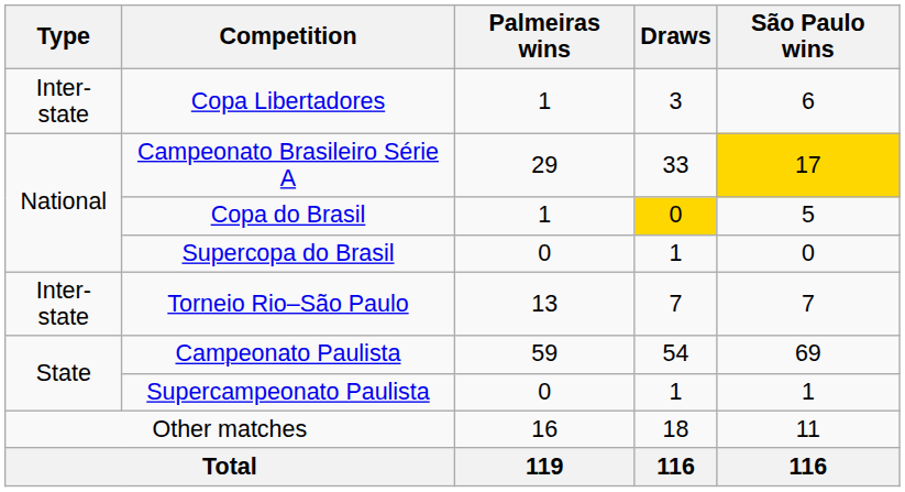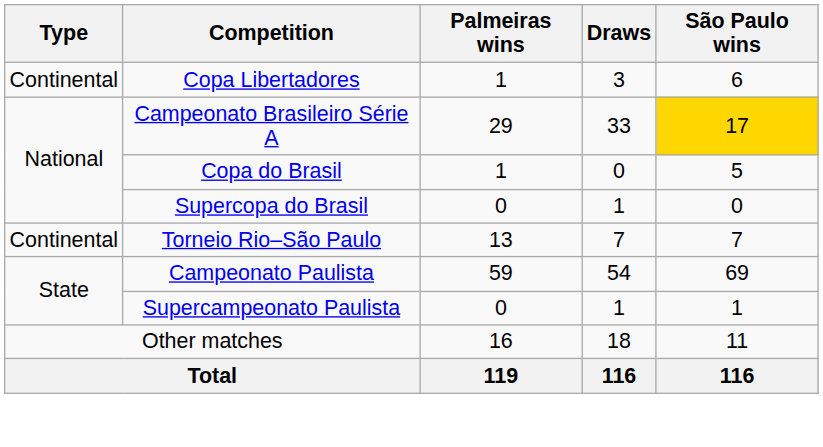 <table class="wikitable" style="text-align:center">
 <tr>
 <th>Type</th>
 <th>Competition</th>
 <th>Palmeiras wins</th>
 <th>Draws</th>
 <th>São Paulo wins</th>
 </tr>
 <tr>
-<td>Inter-state</td>
+<td>Continental</td>
 <td><a href='#'>Copa Libertadores</a></td>
 <td>1</td>
 <td>3</td>
 <td>6</td>
 </tr>
 <tr>
 <td rowspan="3">National</td>
 <td><a href='#'>Campeonato Brasileiro Série A</a></td>
 <td>29</td>
 <td>33</td>
 <td style="background: gold;">17</td>
 </tr>
 <tr>
 <td><a href='#'>Copa do Brasil</a></td>
 <td>1</td>
-<td style="background: gold;">0</td>
+<td>0</td>
 <td>5</td>
 </tr>
 <tr>
 <td><a href='#'>Supercopa do Brasil</a></td>
 <td>0</td>
 <td>1</td>
 <td>0</td>
 </tr>
 <tr>
-<td>Inter-state</td>
+<td>Continental</td>
 <td><a href='#'>Torneio Rio–São Paulo</a></td>
 <td>13</td>
 <td>7</td>
 <td>7</td>
 </tr>
 <tr>
 <td rowspan="2">State</td>
 <td><a href='#'>Campeonato Paulista</a></td>
 <td>59</td>
 <td>54</td>
 <td>69</td>
 </tr>
 <tr>
 <td><a href='#'>Supercampeonato Paulista</a></td>
 <td>0</td>
 <td>1</td>
 <td>1</td>
 </tr>
 <tr>
 <td colspan="2">Other matches</td>
 <td>16</td>
 <td>18</td>
 <td>11</td>
 </tr>
 <tr>
 <th colspan="2">Total</th>
 <th>119</th>
 <th>116</th>
 <th>116</th>
 </tr>
 </table>
